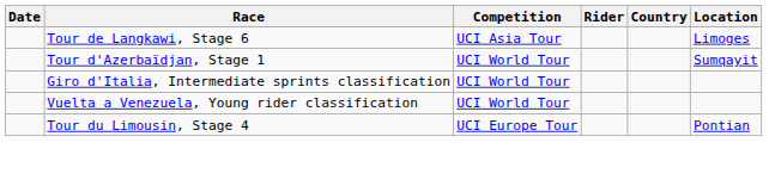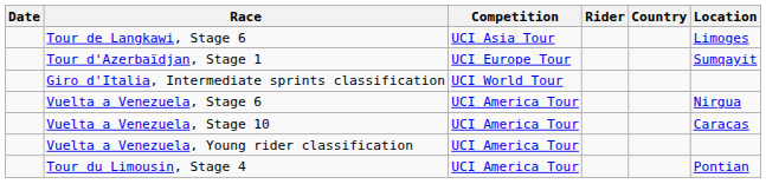 <table class="wikitable sortable">
 <tr>
 <th>Date</th>
 <th>Race</th>
 <th>Competition</th>
 <th>Rider</th>
 <th>Country</th>
 <th>Location</th>
 </tr>
 <tr>
 <td></td>
 <td><a href='#'>Tour de Langkawi</a>, Stage 6</td>
 <td><a href='#'>UCI Asia Tour</a></td>
 <td></td>
 <td></td>
 <td><a href='#'>Limoges</a></td>
 </tr>
 <tr>
 <td></td>
 <td><a href='#'>Tour d'Azerbaïdjan</a>, Stage 1</td>
-<td><a href='#'>UCI World Tour</a></td>
+<td><a href='#'>UCI Europe Tour</a></td>
 <td></td>
 <td></td>
 <td><a href='#'>Sumqayit</a></td>
 </tr>
 <tr>
 <td></td>
 <td><a href='#'>Giro d'Italia</a>, Intermediate sprints classification</td>
 <td><a href='#'>UCI World Tour</a></td>
 <td></td>
 <td></td>
 <td></td>
 </tr>
 <tr>
 <td></td>
+<td><a href='#'>Vuelta a Venezuela</a>, Stage 6</td>
+<td><a href='#'>UCI America Tour</a></td>
+<td></td>
+<td></td>
+<td><a href='#'>Nirgua</a></td>
+</tr>
+<tr>
+<td></td>
+<td><a href='#'>Vuelta a Venezuela</a>, Stage 10</td>
+<td><a href='#'>UCI America Tour</a></td>
+<td></td>
+<td></td>
+<td><a href='#'>Caracas</a></td>
+</tr>
+<tr>
+<td></td>
 <td><a href='#'>Vuelta a Venezuela</a>, Young rider classification</td>
-<td><a href='#'>UCI World Tour</a></td>
+<td><a href='#'>UCI America Tour</a></td>
 <td></td>
 <td></td>
 <td></td>
 </tr>
 <tr>
 <td></td>
 <td><a href='#'>Tour du Limousin</a>, Stage 4</td>
-<td><a href='#'>UCI Europe Tour</a></td>
+<td><a href='#'>UCI America Tour</a></td>
 <td></td>
 <td></td>
 <td><a href='#'>Pontian</a></td>
 </tr>
 </table>
